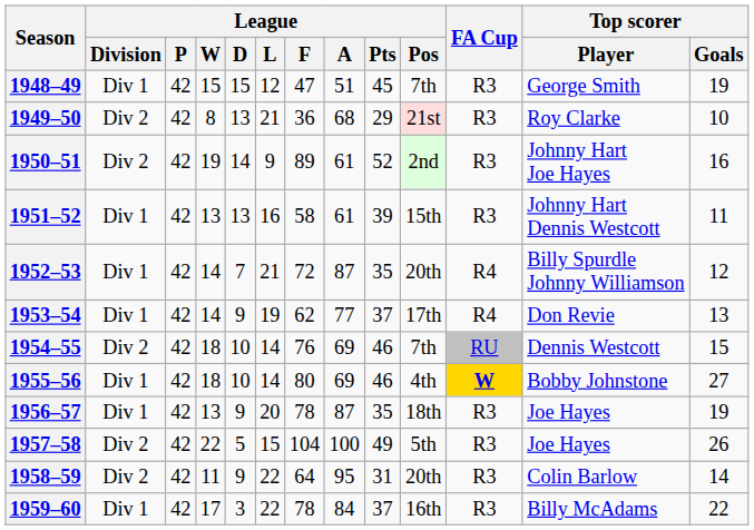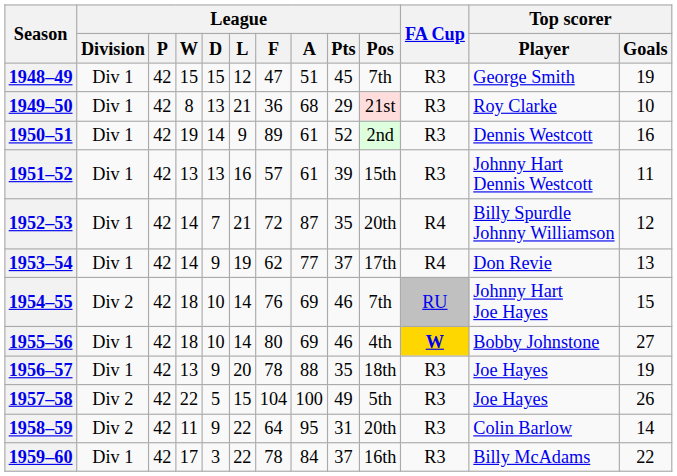 <table class="wikitable" style="text-align: center; float:right; margin:10px">
 <tr>
 <th rowspan=2>Season</th>
 <th colspan=9>League</th>
 <th rowspan=2><a href='#'>FA Cup</a></th>
 <th colspan=2>Top scorer</th>
 </tr>
 <tr>
 <th>Division</th>
 <th>P</th>
 <th>W</th>
 <th>D</th>
 <th>L</th>
 <th>F</th>
 <th>A</th>
 <th>Pts</th>
 <th>Pos</th>
 <th>Player</th>
 <th>Goals</th>
 </tr>
 <tr>
 <th><a href='#'>1948–49</a></th>
 <td>Div 1</td>
 <td>42</td>
 <td>15</td>
 <td>15</td>
 <td>12</td>
 <td>47</td>
 <td>51</td>
 <td>45</td>
 <td>7th</td>
 <td>R3</td>
 <td align=left><a href='#'>George Smith</a></td>
 <td>19</td>
 </tr>
 <tr>
 <th><a href='#'>1949–50</a></th>
-<td>Div 2</td>
+<td>Div 1</td>
 <td>42</td>
 <td>8</td>
 <td>13</td>
 <td>21</td>
 <td>36</td>
 <td>68</td>
 <td>29</td>
 <td bgcolor="#ffdddd">21st</td>
 <td>R3</td>
 <td align=left><a href='#'>Roy Clarke</a></td>
 <td>10</td>
 </tr>
 <tr>
 <th><a href='#'>1950–51</a></th>
-<td>Div 2</td>
+<td>Div 1</td>
 <td>42</td>
 <td>19</td>
 <td>14</td>
 <td>9</td>
 <td>89</td>
 <td>61</td>
 <td>52</td>
 <td bgcolor="#ddffdd">2nd</td>
 <td>R3</td>
-<td align=left><a href='#'>Johnny Hart</a><br><a href='#'>Joe Hayes</a></td>
+<td align=left><a href='#'>Dennis Westcott</a></td>
 <td>16</td>
 </tr>
 <tr>
 <th><a href='#'>1951–52</a></th>
 <td>Div 1</td>
 <td>42</td>
 <td>13</td>
 <td>13</td>
 <td>16</td>
-<td>58</td>
+<td>57</td>
 <td>61</td>
 <td>39</td>
 <td>15th</td>
 <td>R3</td>
 <td align=left><a href='#'>Johnny Hart</a><br><a href='#'>Dennis Westcott</a></td>
 <td>11</td>
 </tr>
 <tr>
 <th><a href='#'>1952–53</a></th>
 <td>Div 1</td>
 <td>42</td>
 <td>14</td>
 <td>7</td>
 <td>21</td>
 <td>72</td>
 <td>87</td>
 <td>35</td>
 <td>20th</td>
 <td>R4</td>
 <td align=left><a href='#'>Billy Spurdle</a><br><a href='#'>Johnny Williamson</a></td>
 <td>12</td>
 </tr>
 <tr>
 <th><a href='#'>1953–54</a></th>
 <td>Div 1</td>
 <td>42</td>
 <td>14</td>
 <td>9</td>
 <td>19</td>
 <td>62</td>
 <td>77</td>
 <td>37</td>
 <td>17th</td>
 <td>R4</td>
 <td align=left><a href='#'>Don Revie</a></td>
 <td>13</td>
 </tr>
 <tr>
 <th><a href='#'>1954–55</a></th>
 <td>Div 2</td>
 <td>42</td>
 <td>18</td>
 <td>10</td>
 <td>14</td>
 <td>76</td>
 <td>69</td>
 <td>46</td>
 <td>7th</td>
 <td bgcolor="silver"><a href='#'>RU</a></td>
-<td align=left><a href='#'>Dennis Westcott</a></td>
+<td align=left><a href='#'>Johnny Hart</a><br><a href='#'>Joe Hayes</a></td>
 <td>15</td>
 </tr>
 <tr>
 <th><a href='#'>1955–56</a></th>
 <td>Div 1</td>
 <td>42</td>
 <td>18</td>
 <td>10</td>
 <td>14</td>
 <td>80</td>
 <td>69</td>
 <td>46</td>
 <td>4th</td>
 <td bgcolor="gold"><strong><a href='#'>W</a></strong></td>
 <td align=left><a href='#'>Bobby Johnstone</a></td>
 <td>27</td>
 </tr>
 <tr>
 <th><a href='#'>1956–57</a></th>
 <td>Div 1</td>
 <td>42</td>
 <td>13</td>
 <td>9</td>
 <td>20</td>
 <td>78</td>
-<td>87</td>
+<td>88</td>
 <td>35</td>
 <td>18th</td>
 <td>R3</td>
 <td align=left><a href='#'>Joe Hayes</a></td>
 <td>19</td>
 </tr>
 <tr>
 <th><a href='#'>1957–58</a></th>
 <td>Div 2</td>
 <td>42</td>
 <td>22</td>
 <td>5</td>
 <td>15</td>
 <td>104</td>
 <td>100</td>
 <td>49</td>
 <td>5th</td>
 <td>R3</td>
 <td align=left><a href='#'>Joe Hayes</a></td>
 <td>26</td>
 </tr>
 <tr>
 <th><a href='#'>1958–59</a></th>
 <td>Div 2</td>
 <td>42</td>
 <td>11</td>
 <td>9</td>
 <td>22</td>
 <td>64</td>
 <td>95</td>
 <td>31</td>
 <td>20th</td>
 <td>R3</td>
 <td align=left><a href='#'>Colin Barlow</a></td>
 <td>14</td>
 </tr>
 <tr>
 <th><a href='#'>1959–60</a></th>
 <td>Div 1</td>
 <td>42</td>
 <td>17</td>
 <td>3</td>
 <td>22</td>
 <td>78</td>
 <td>84</td>
 <td>37</td>
 <td>16th</td>
 <td>R3</td>
 <td align=left><a href='#'>Billy McAdams</a></td>
 <td>22</td>
 </tr>
 </table>
